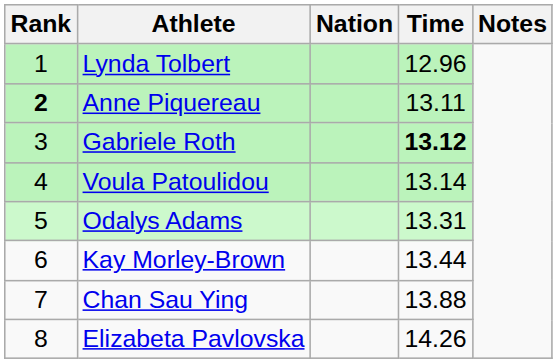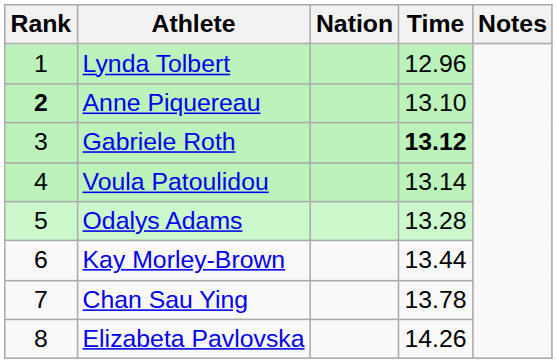 <table class="wikitable sortable" style="text-align:center">
 <tr>
 <th>Rank</th>
 <th>Athlete</th>
 <th>Nation</th>
 <th>Time</th>
 <th>Notes</th>
 </tr>
 <tr style="background:#bbf3bb;">
 <td>1</td>
 <td align=left><a href='#'>Lynda Tolbert</a></td>
 <td align=left></td>
 <td>12.96</td>
 </tr>
 <tr style="background:#bbf3bb;">
 <td><strong>2</strong></td>
 <td align=left><a href='#'>Anne Piquereau</a></td>
 <td align=left></td>
-<td>13.11</td>
+<td>13.10</td>
 </tr>
 <tr style="background:#bbf3bb;">
 <td>3</td>
 <td align=left><a href='#'>Gabriele Roth</a></td>
 <td align=left></td>
 <td><strong>13.12</strong></td>
 </tr>
 <tr style="background:#bbf3bb;">
 <td>4</td>
 <td align=left><a href='#'>Voula Patoulidou</a></td>
 <td align=left></td>
 <td>13.14</td>
 </tr>
 <tr style="background:#ccf9cc;">
 <td>5</td>
 <td align=left><a href='#'>Odalys Adams</a></td>
 <td align=left></td>
-<td>13.31</td>
+<td>13.28</td>
 </tr>
 <tr>
 <td>6</td>
 <td align=left><a href='#'>Kay Morley-Brown</a></td>
 <td align=left></td>
 <td>13.44</td>
 </tr>
 <tr>
 <td>7</td>
 <td align=left><a href='#'>Chan Sau Ying</a></td>
 <td align=left></td>
-<td>13.88</td>
+<td>13.78</td>
 </tr>
 <tr>
 <td>8</td>
 <td align=left><a href='#'>Elizabeta Pavlovska</a></td>
 <td align=left></td>
 <td>14.26</td>
 </tr>
 </table>
